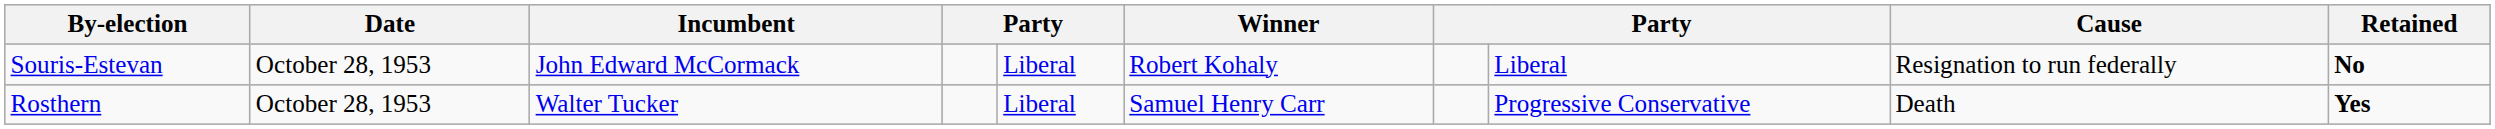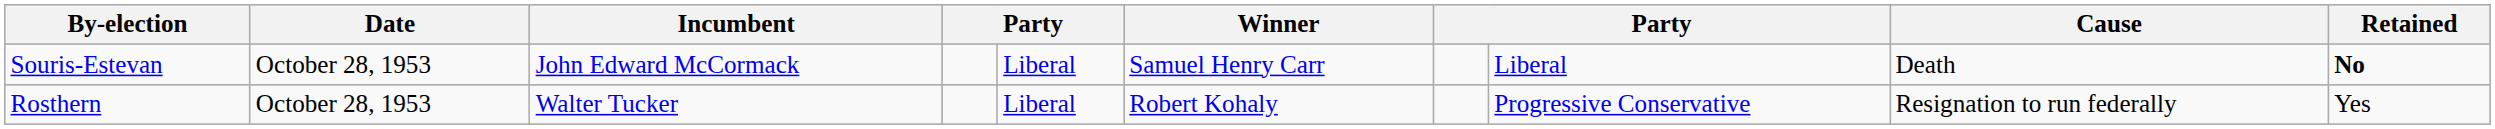 <table class=wikitable style="width:100%">
 <tr>
 <th>By-election</th>
 <th>Date</th>
 <th>Incumbent</th>
 <th colspan=2>Party</th>
 <th>Winner</th>
 <th colspan=2>Party</th>
 <th>Cause</th>
 <th>Retained</th>
 </tr>
 <tr>
 <td><a href='#'>Souris-Estevan</a></td>
 <td>October 28, 1953</td>
 <td><a href='#'>John Edward McCormack</a></td>
 <td>    </td>
 <td><a href='#'>Liberal</a></td>
-<td><a href='#'>Robert Kohaly</a></td>
+<td><a href='#'>Samuel Henry Carr</a></td>
 <td>    </td>
 <td><a href='#'>Liberal</a></td>
-<td>Resignation to run federally</td>
+<td>Death</td>
 <td><strong>No</strong></td>
 </tr>
 <tr>
 <td><a href='#'>Rosthern</a></td>
 <td>October 28, 1953</td>
 <td><a href='#'>Walter Tucker</a></td>
 <td>    </td>
 <td><a href='#'>Liberal</a></td>
-<td><a href='#'>Samuel Henry Carr</a></td>
+<td><a href='#'>Robert Kohaly</a></td>
 <td>    </td>
 <td><a href='#'>Progressive Conservative</a></td>
-<td>Death</td>
-<td><strong>Yes</strong></td>
+<td>Resignation to run federally</td>
+<td>Yes</td>
 </tr>
 </table>
